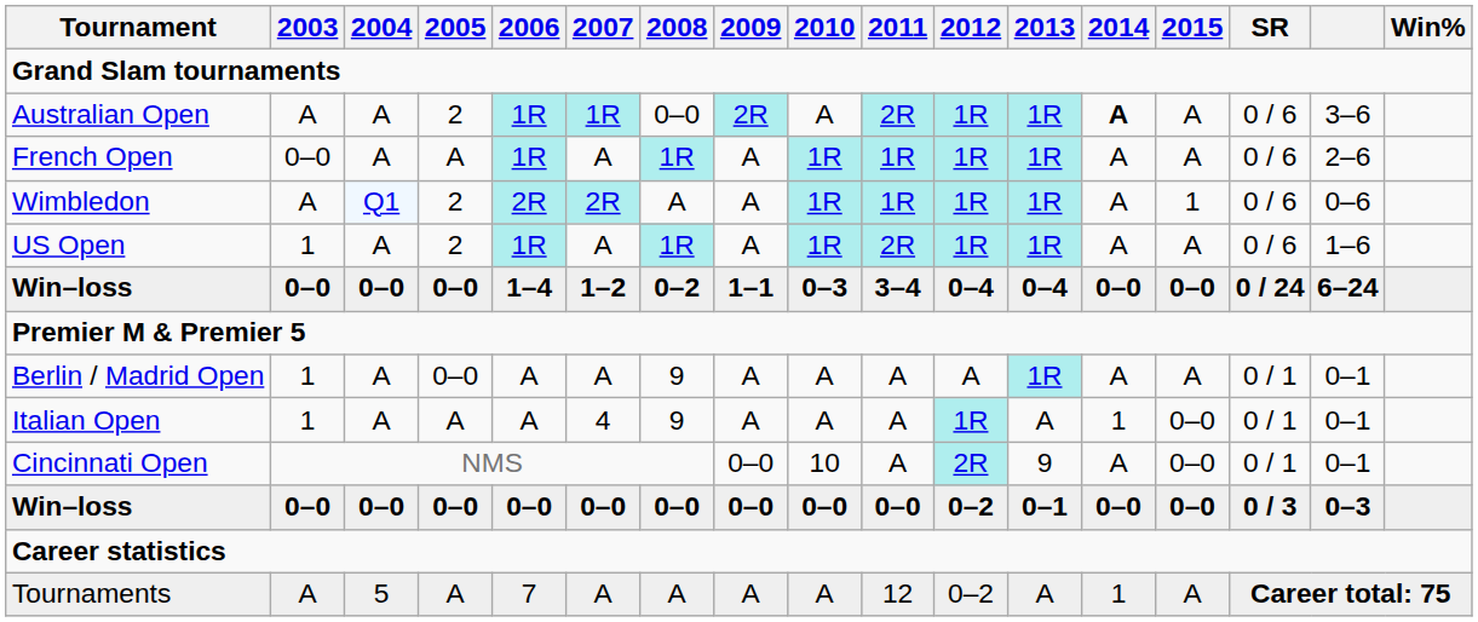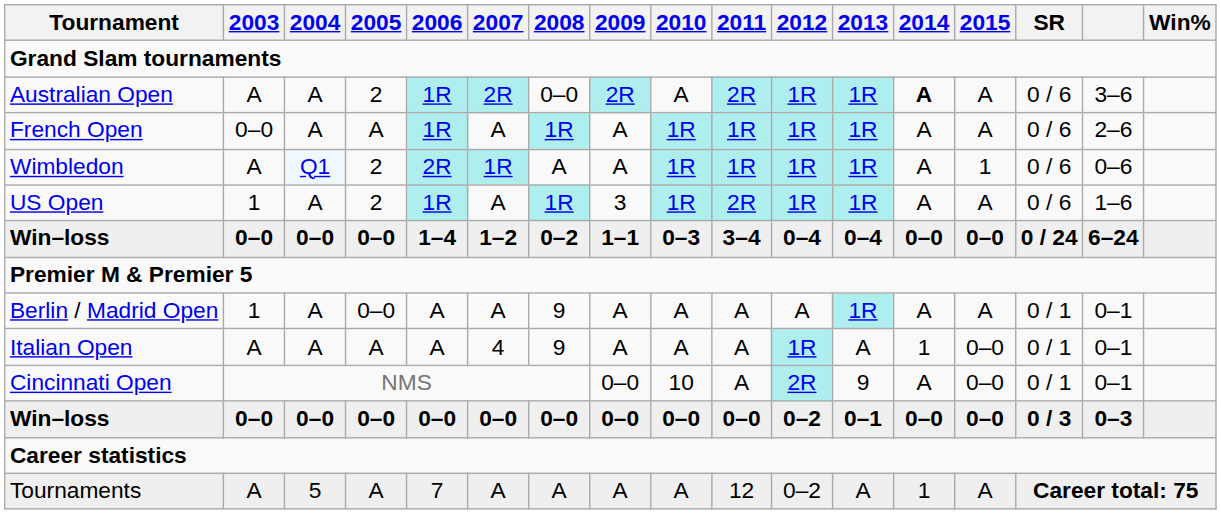 <table class="wikitable nowrap" style=text-align:center;>
 <tr>
 <th>Tournament</th>
 <th><a href='#'>2003</a></th>
 <th><a href='#'>2004</a></th>
 <th><a href='#'>2005</a></th>
 <th><a href='#'>2006</a></th>
 <th><a href='#'>2007</a></th>
 <th><a href='#'>2008</a></th>
 <th><a href='#'>2009</a></th>
 <th><a href='#'>2010</a></th>
 <th><a href='#'>2011</a></th>
 <th><a href='#'>2012</a></th>
 <th><a href='#'>2013</a></th>
 <th><a href='#'>2014</a></th>
 <th><a href='#'>2015</a></th>
 <th>SR</th>
 <th></th>
 <th>Win%</th>
 </tr>
 <tr>
 <td align=left colspan="17"><strong>Grand Slam tournaments</strong></td>
 </tr>
 <tr>
 <td align="left"><a href='#'>Australian Open</a></td>
 <td>A</td>
 <td>A</td>
 <td>2</td>
 <td bgcolor="afeeee"><a href='#'>1R</a></td>
-<td bgcolor="afeeee"><a href='#'>1R</a></td>
+<td bgcolor="afeeee"><a href='#'>2R</a></td>
 <td>0–0</td>
 <td bgcolor="afeeee"><a href='#'>2R</a></td>
 <td>A</td>
 <td bgcolor="afeeee"><a href='#'>2R</a></td>
 <td bgcolor="afeeee"><a href='#'>1R</a></td>
 <td bgcolor="afeeee"><a href='#'>1R</a></td>
 <td><strong>A</strong></td>
 <td>A</td>
 <td>0 / 6</td>
 <td>3–6</td>
 <td></td>
 </tr>
 <tr>
 <td align="left"><a href='#'>French Open</a></td>
 <td>0–0</td>
 <td>A</td>
 <td>A</td>
 <td bgcolor="afeeee"><a href='#'>1R</a></td>
 <td>A</td>
 <td bgcolor="afeeee"><a href='#'>1R</a></td>
 <td>A</td>
 <td bgcolor="afeeee"><a href='#'>1R</a></td>
 <td bgcolor="afeeee"><a href='#'>1R</a></td>
 <td bgcolor="afeeee"><a href='#'>1R</a></td>
 <td bgcolor="afeeee"><a href='#'>1R</a></td>
 <td>A</td>
 <td>A</td>
 <td>0 / 6</td>
 <td>2–6</td>
 <td></td>
 </tr>
 <tr>
 <td align="left"><a href='#'>Wimbledon</a></td>
 <td>A</td>
 <td bgcolor=f0f8ff><a href='#'>Q1</a></td>
 <td>2</td>
 <td bgcolor="afeeee"><a href='#'>2R</a></td>
-<td bgcolor="afeeee"><a href='#'>2R</a></td>
+<td bgcolor="afeeee"><a href='#'>1R</a></td>
 <td>A</td>
 <td>A</td>
 <td bgcolor="afeeee"><a href='#'>1R</a></td>
 <td bgcolor="afeeee"><a href='#'>1R</a></td>
 <td bgcolor="afeeee"><a href='#'>1R</a></td>
 <td bgcolor="afeeee"><a href='#'>1R</a></td>
 <td>A</td>
 <td>1</td>
 <td>0 / 6</td>
 <td>0–6</td>
 <td></td>
 </tr>
 <tr>
 <td align="left"><a href='#'>US Open</a></td>
 <td>1</td>
 <td>A</td>
 <td>2</td>
 <td bgcolor="afeeee"><a href='#'>1R</a></td>
 <td>A</td>
 <td bgcolor="afeeee"><a href='#'>1R</a></td>
-<td>A</td>
+<td>3</td>
 <td bgcolor="afeeee"><a href='#'>1R</a></td>
 <td bgcolor="afeeee"><a href='#'>2R</a></td>
 <td bgcolor="afeeee"><a href='#'>1R</a></td>
 <td bgcolor="afeeee"><a href='#'>1R</a></td>
 <td>A</td>
 <td>A</td>
 <td>0 / 6</td>
 <td>1–6</td>
 <td></td>
 </tr>
 <tr style="background:#efefef;font-weight:bold">
 <td style="text-align:left">Win–loss</td>
 <td>0–0</td>
 <td>0–0</td>
 <td>0–0</td>
 <td>1–4</td>
 <td>1–2</td>
 <td>0–2</td>
 <td>1–1</td>
 <td>0–3</td>
 <td>3–4</td>
 <td>0–4</td>
 <td>0–4</td>
 <td>0–0</td>
 <td>0–0</td>
 <td>0 / 24</td>
 <td>6–24</td>
 <td></td>
 </tr>
 <tr>
 <td align=left colspan="17"><strong>Premier M & Premier 5</strong></td>
 </tr>
 <tr>
 <td align=left><a href='#'>Berlin</a> / <a href='#'>Madrid Open</a></td>
 <td>1</td>
 <td>A</td>
 <td>0–0</td>
 <td>A</td>
 <td>A</td>
 <td>9</td>
 <td>A</td>
 <td>A</td>
 <td>A</td>
 <td>A</td>
 <td bgcolor=afeeee><a href='#'>1R</a></td>
 <td>A</td>
 <td>A</td>
 <td>0 / 1</td>
 <td>0–1</td>
 <td></td>
 </tr>
 <tr>
 <td align=left><a href='#'>Italian Open</a></td>
-<td>1</td>
+<td>A</td>
 <td>A</td>
 <td>A</td>
 <td>A</td>
 <td>4</td>
 <td>9</td>
 <td>A</td>
 <td>A</td>
 <td>A</td>
 <td bgcolor=afeeee><a href='#'>1R</a></td>
 <td>A</td>
 <td>1</td>
 <td>0–0</td>
 <td>0 / 1</td>
 <td>0–1</td>
 <td></td>
 </tr>
 <tr>
 <td align=left><a href='#'>Cincinnati Open</a></td>
 <td colspan="6" style=color:#767676>NMS</td>
 <td>0–0</td>
 <td>10</td>
 <td>A</td>
 <td bgcolor=afeeee><a href='#'>2R</a></td>
 <td>9</td>
 <td>A</td>
 <td>0–0</td>
 <td>0 / 1</td>
 <td>0–1</td>
 <td></td>
 </tr>
 <tr style=background:#efefef;font-weight:bold>
 <td align=left>Win–loss</td>
 <td>0–0</td>
 <td>0–0</td>
 <td>0–0</td>
 <td>0–0</td>
 <td>0–0</td>
 <td>0–0</td>
 <td>0–0</td>
 <td>0–0</td>
 <td>0–0</td>
 <td>0–2</td>
 <td>0–1</td>
 <td>0–0</td>
 <td>0–0</td>
 <td>0 / 3</td>
 <td>0–3</td>
 <td></td>
 </tr>
 <tr>
 <td align=left colspan="17"><strong>Career statistics</strong></td>
 </tr>
 <tr bgcolor=efefef>
 <td align=left>Tournaments</td>
 <td>A</td>
 <td>5</td>
 <td>A</td>
 <td>7</td>
 <td>A</td>
 <td>A</td>
 <td>A</td>
 <td>A</td>
 <td>12</td>
 <td>0–2</td>
 <td>A</td>
 <td>1</td>
 <td>A</td>
 <td colspan="3"><strong>Career total: 75</strong></td>
 </tr>
 </table>
